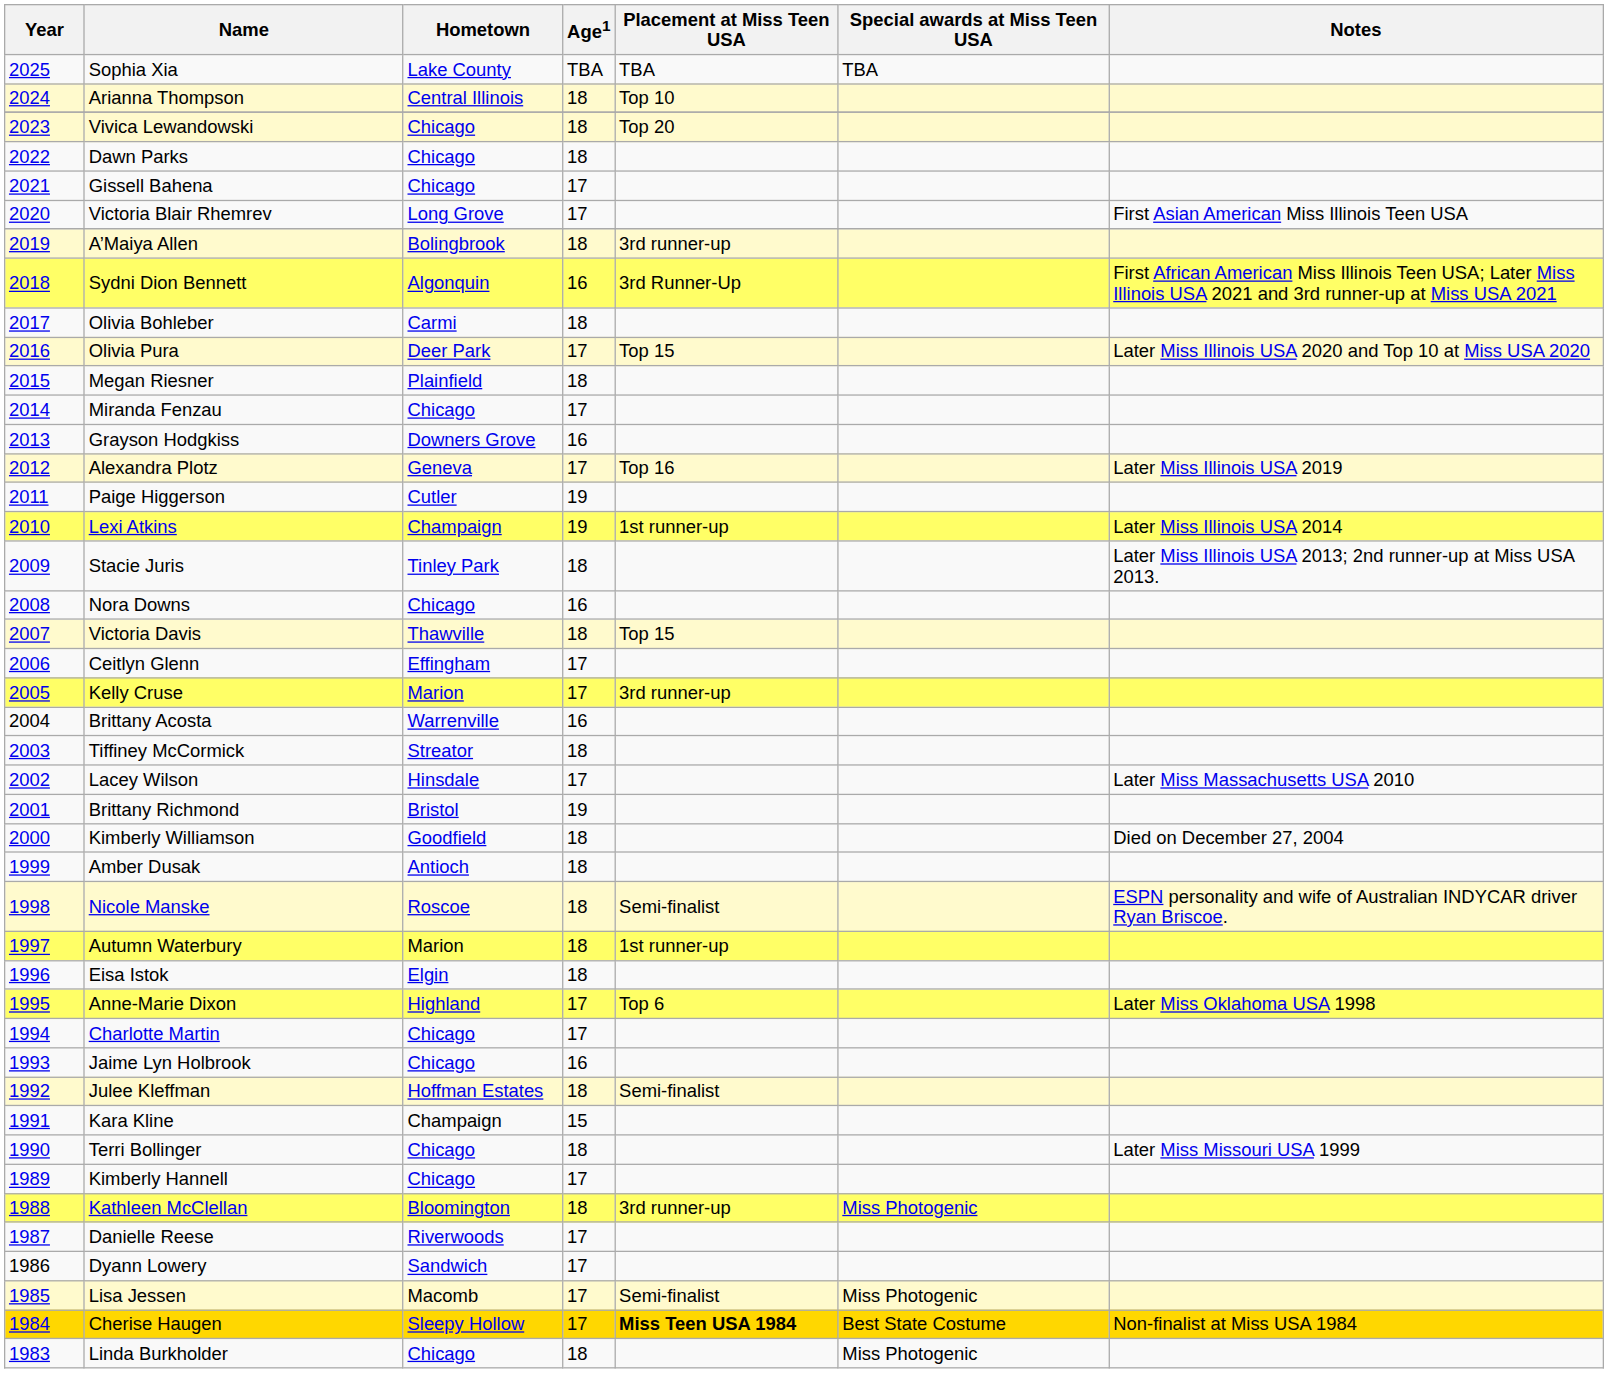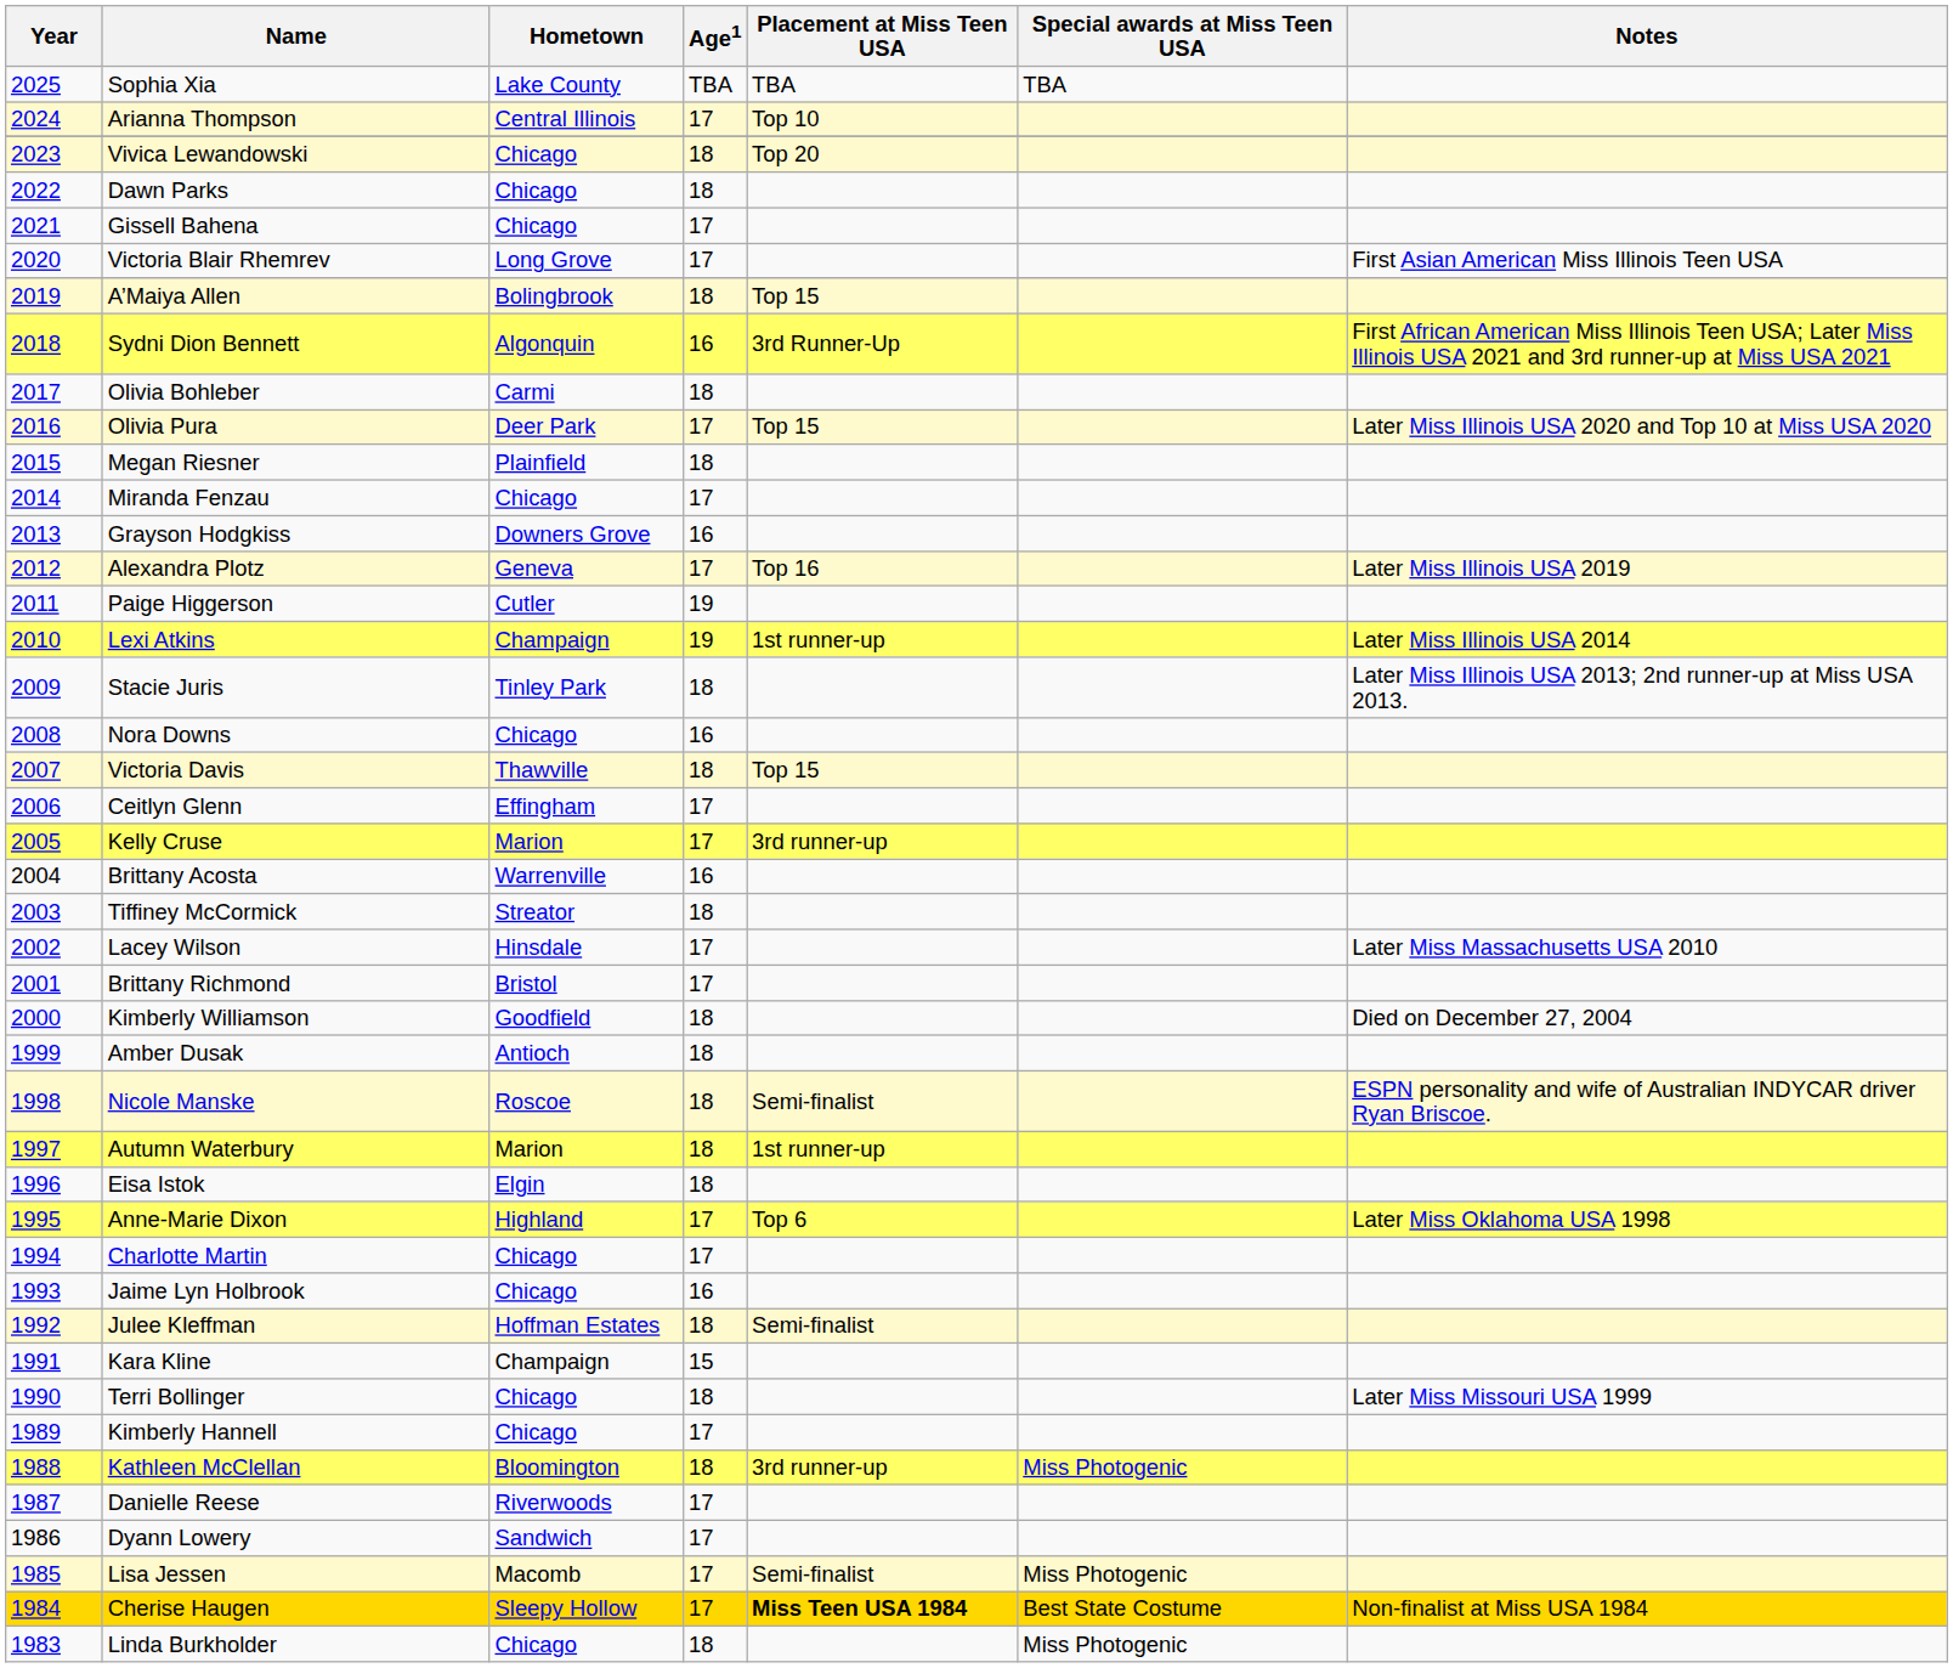 <table class="wikitable sortable" style="font-size:90%;">
 <tr bgcolor="#efefef">
 <th width=5%>Year</th>
 <th width=20%>Name</th>
 <th width=10%>Hometown</th>
 <th width=3%>Age<sup>1</sup></th>
 <th width=14%>Placement at Miss Teen USA</th>
 <th width=17%>Special awards at Miss Teen  USA</th>
 <th width=31%>Notes</th>
 </tr>
 <tr>
 <td><a href='#'>2025</a></td>
 <td>Sophia Xia</td>
 <td><a href='#'>Lake County</a></td>
 <td>TBA</td>
 <td>TBA</td>
 <td>TBA</td>
 <td></td>
 </tr>
 <tr style="background-color:#FFFACD;">
 <td><a href='#'>2024</a></td>
 <td>Arianna Thompson</td>
 <td><a href='#'>Central Illinois</a></td>
-<td>18</td>
+<td>17</td>
 <td>Top 10</td>
 <td></td>
 <td></td>
 </tr>
 <tr>
 </tr>
 <tr style="background-color:#FFFACD;">
 <td><a href='#'>2023</a></td>
 <td>Vivica Lewandowski</td>
 <td><a href='#'>Chicago</a></td>
 <td>18</td>
 <td>Top 20</td>
 <td></td>
 <td></td>
 </tr>
 <tr>
 <td><a href='#'>2022</a></td>
 <td>Dawn Parks</td>
 <td><a href='#'>Chicago</a></td>
 <td>18</td>
 <td></td>
 <td></td>
 <td></td>
 </tr>
 <tr>
 <td><a href='#'>2021</a></td>
 <td>Gissell Bahena</td>
 <td><a href='#'>Chicago</a></td>
 <td>17</td>
 <td></td>
 <td></td>
 <td></td>
 </tr>
 <tr>
 <td><a href='#'>2020</a></td>
 <td>Victoria Blair Rhemrev</td>
 <td><a href='#'>Long Grove</a></td>
 <td>17</td>
 <td></td>
 <td></td>
 <td>First <a href='#'>Asian American</a> Miss Illinois Teen USA</td>
 </tr>
 <tr>
 </tr>
 <tr style="background-color:#FFFACD;">
 <td><a href='#'>2019</a></td>
 <td>A’Maiya Allen</td>
 <td><a href='#'>Bolingbrook</a></td>
 <td>18</td>
-<td>3rd runner-up</td>
+<td>Top 15</td>
 <td></td>
 <td></td>
 </tr>
 <tr style="background-color:#FFFF66;">
 <td><a href='#'>2018</a></td>
 <td>Sydni Dion Bennett</td>
 <td><a href='#'>Algonquin</a></td>
 <td>16</td>
 <td>3rd Runner-Up</td>
 <td></td>
 <td>First <a href='#'>African American</a> Miss Illinois Teen USA; Later <a href='#'>Miss Illinois USA</a> 2021 and 3rd runner-up at <a href='#'>Miss USA 2021</a></td>
 </tr>
 <tr>
 <td><a href='#'>2017</a></td>
 <td>Olivia Bohleber</td>
 <td><a href='#'>Carmi</a></td>
 <td>18</td>
 <td></td>
 <td></td>
 <td></td>
 </tr>
 <tr style="background-color:#FFFACD;">
 <td><a href='#'>2016</a></td>
 <td>Olivia Pura</td>
 <td><a href='#'>Deer Park</a></td>
 <td>17</td>
 <td>Top 15</td>
 <td></td>
 <td>Later <a href='#'>Miss Illinois USA</a> 2020 and Top 10 at <a href='#'>Miss USA 2020</a></td>
 </tr>
 <tr>
 <td><a href='#'>2015</a></td>
 <td>Megan Riesner</td>
 <td><a href='#'>Plainfield</a></td>
 <td>18</td>
 <td></td>
 <td></td>
 <td></td>
 </tr>
 <tr>
 <td><a href='#'>2014</a></td>
 <td>Miranda Fenzau</td>
 <td><a href='#'>Chicago</a></td>
 <td>17</td>
 <td></td>
 <td></td>
 <td></td>
 </tr>
 <tr>
 <td><a href='#'>2013</a></td>
 <td>Grayson Hodgkiss</td>
 <td><a href='#'>Downers Grove</a></td>
 <td>16</td>
 <td></td>
 <td></td>
 <td></td>
 </tr>
 <tr style="background-color:#FFFACD;">
 <td><a href='#'>2012</a></td>
 <td>Alexandra Plotz</td>
 <td><a href='#'>Geneva</a></td>
 <td>17</td>
 <td>Top 16</td>
 <td></td>
 <td>Later <a href='#'>Miss Illinois USA</a> 2019</td>
 </tr>
 <tr>
 <td><a href='#'>2011</a></td>
 <td>Paige Higgerson</td>
 <td><a href='#'>Cutler</a></td>
 <td>19</td>
 <td></td>
 <td></td>
 <td></td>
 </tr>
 <tr style="background-color:#FFFF66;">
 <td><a href='#'>2010</a></td>
 <td><a href='#'>Lexi Atkins</a></td>
 <td><a href='#'>Champaign</a></td>
 <td>19</td>
 <td>1st runner-up</td>
 <td></td>
 <td>Later <a href='#'>Miss Illinois USA</a> 2014</td>
 </tr>
 <tr>
 <td><a href='#'>2009</a></td>
 <td>Stacie Juris</td>
 <td><a href='#'>Tinley Park</a></td>
 <td>18</td>
 <td></td>
 <td></td>
 <td>Later <a href='#'>Miss Illinois USA</a> 2013; 2nd runner-up at Miss USA 2013.</td>
 </tr>
 <tr>
 <td><a href='#'>2008</a></td>
 <td>Nora Downs</td>
 <td><a href='#'>Chicago</a></td>
 <td>16</td>
 <td></td>
 <td></td>
 <td></td>
 </tr>
 <tr style="background-color:#FFFACD;">
 <td><a href='#'>2007</a></td>
 <td>Victoria Davis</td>
 <td><a href='#'>Thawville</a></td>
 <td>18</td>
 <td>Top 15</td>
 <td></td>
 <td></td>
 </tr>
 <tr>
 <td><a href='#'>2006</a></td>
 <td>Ceitlyn Glenn</td>
 <td><a href='#'>Effingham</a></td>
 <td>17</td>
 <td></td>
 <td></td>
 <td></td>
 </tr>
 <tr style="background-color:#FFFF66;">
 <td><a href='#'>2005</a></td>
 <td>Kelly Cruse</td>
 <td><a href='#'>Marion</a></td>
 <td>17</td>
 <td>3rd runner-up</td>
 <td></td>
 <td></td>
 </tr>
 <tr>
 <td>2004</td>
 <td>Brittany Acosta</td>
 <td><a href='#'>Warrenville</a></td>
 <td>16</td>
 <td></td>
 <td></td>
 <td></td>
 </tr>
 <tr>
 <td><a href='#'>2003</a></td>
 <td>Tiffiney McCormick</td>
 <td><a href='#'>Streator</a></td>
 <td>18</td>
 <td></td>
 <td></td>
 <td></td>
 </tr>
 <tr>
 <td><a href='#'>2002</a></td>
 <td>Lacey Wilson</td>
 <td><a href='#'>Hinsdale</a></td>
 <td>17</td>
 <td></td>
 <td></td>
 <td>Later <a href='#'>Miss Massachusetts USA</a> 2010</td>
 </tr>
 <tr>
 <td><a href='#'>2001</a></td>
 <td>Brittany Richmond</td>
 <td><a href='#'>Bristol</a></td>
-<td>19</td>
+<td>17</td>
 <td></td>
 <td></td>
 <td></td>
 </tr>
 <tr>
 <td><a href='#'>2000</a></td>
 <td>Kimberly Williamson</td>
 <td><a href='#'>Goodfield</a></td>
 <td>18</td>
 <td></td>
 <td></td>
 <td>Died on December 27, 2004</td>
 </tr>
 <tr>
 <td><a href='#'>1999</a></td>
 <td>Amber Dusak</td>
 <td><a href='#'>Antioch</a></td>
 <td>18</td>
 <td></td>
 <td></td>
 <td></td>
 </tr>
 <tr style="background-color:#FFFACD;">
 <td><a href='#'>1998</a></td>
 <td><a href='#'>Nicole Manske</a></td>
 <td><a href='#'>Roscoe</a></td>
 <td>18</td>
 <td>Semi-finalist</td>
 <td></td>
 <td><a href='#'>ESPN</a> personality and wife of Australian INDYCAR driver <a href='#'>Ryan Briscoe</a>.</td>
 </tr>
 <tr style="background-color:#FFFF66;">
 <td><a href='#'>1997</a></td>
 <td>Autumn Waterbury</td>
 <td>Marion</td>
 <td>18</td>
 <td>1st runner-up</td>
 <td></td>
 <td></td>
 </tr>
 <tr>
 <td><a href='#'>1996</a></td>
 <td>Eisa Istok</td>
 <td><a href='#'>Elgin</a></td>
 <td>18</td>
 <td></td>
 <td></td>
 <td></td>
 </tr>
 <tr style="background-color:#FFFF66;">
 <td><a href='#'>1995</a></td>
 <td>Anne-Marie Dixon</td>
 <td><a href='#'>Highland</a></td>
 <td>17</td>
 <td>Top 6</td>
 <td></td>
 <td>Later <a href='#'>Miss Oklahoma USA</a> 1998</td>
 </tr>
 <tr>
 <td><a href='#'>1994</a></td>
 <td><a href='#'>Charlotte Martin</a></td>
 <td><a href='#'>Chicago</a></td>
 <td>17</td>
 <td></td>
 <td></td>
 <td></td>
 </tr>
 <tr>
 <td><a href='#'>1993</a></td>
 <td>Jaime Lyn Holbrook</td>
 <td><a href='#'>Chicago</a></td>
 <td>16</td>
 <td></td>
 <td></td>
 <td></td>
 </tr>
 <tr style="background-color:#FFFACD;">
 <td><a href='#'>1992</a></td>
 <td>Julee Kleffman</td>
 <td><a href='#'>Hoffman Estates</a></td>
 <td>18</td>
 <td>Semi-finalist</td>
 <td></td>
 <td></td>
 </tr>
 <tr>
 <td><a href='#'>1991</a></td>
 <td>Kara Kline</td>
 <td>Champaign</td>
 <td>15</td>
 <td></td>
 <td></td>
 <td></td>
 </tr>
 <tr>
 <td><a href='#'>1990</a></td>
 <td>Terri Bollinger</td>
 <td><a href='#'>Chicago</a></td>
 <td>18</td>
 <td></td>
 <td></td>
 <td>Later <a href='#'>Miss Missouri USA</a> 1999</td>
 </tr>
 <tr>
 <td><a href='#'>1989</a></td>
 <td>Kimberly Hannell</td>
 <td><a href='#'>Chicago</a></td>
 <td>17</td>
 <td></td>
 <td></td>
 <td></td>
 </tr>
 <tr style="background-color:#FFFF66;">
 <td><a href='#'>1988</a></td>
 <td><a href='#'>Kathleen McClellan</a></td>
 <td><a href='#'>Bloomington</a></td>
 <td>18</td>
 <td>3rd runner-up</td>
 <td><a href='#'>Miss Photogenic</a></td>
 <td></td>
 </tr>
 <tr>
 <td><a href='#'>1987</a></td>
 <td>Danielle Reese</td>
 <td><a href='#'>Riverwoods</a></td>
 <td>17</td>
 <td></td>
 <td></td>
 <td></td>
 </tr>
 <tr>
 <td>1986</td>
 <td>Dyann Lowery</td>
 <td><a href='#'>Sandwich</a></td>
 <td>17</td>
 <td></td>
 <td></td>
 <td></td>
 </tr>
 <tr style="background-color:#FFFACD;">
 <td><a href='#'>1985</a></td>
 <td>Lisa Jessen</td>
 <td>Macomb</td>
 <td>17</td>
 <td>Semi-finalist</td>
 <td>Miss Photogenic</td>
 <td></td>
 </tr>
 <tr style="background-color:GOLD;">
 <td><a href='#'>1984</a></td>
 <td>Cherise Haugen</td>
 <td><a href='#'>Sleepy Hollow</a></td>
 <td>17</td>
 <td><strong>Miss Teen USA 1984</strong></td>
 <td>Best State Costume</td>
 <td>Non-finalist at Miss USA 1984</td>
 </tr>
 <tr>
 <td><a href='#'>1983</a></td>
 <td>Linda Burkholder</td>
 <td><a href='#'>Chicago</a></td>
 <td>18</td>
 <td></td>
 <td>Miss Photogenic</td>
 <td></td>
 </tr>
 </table>
